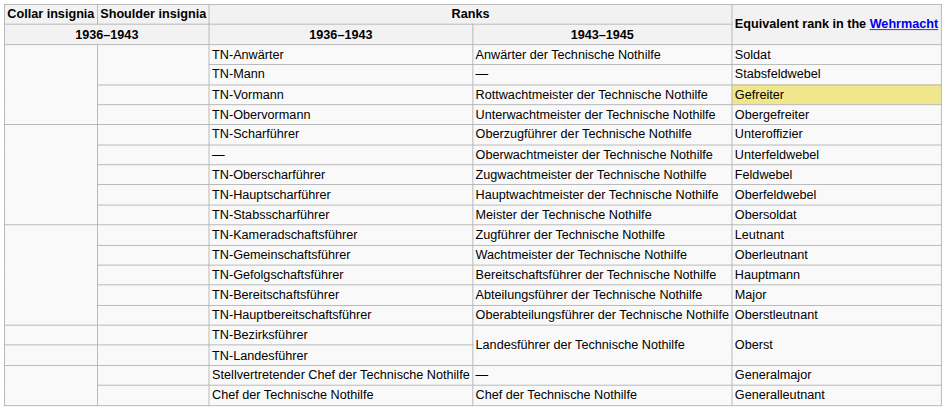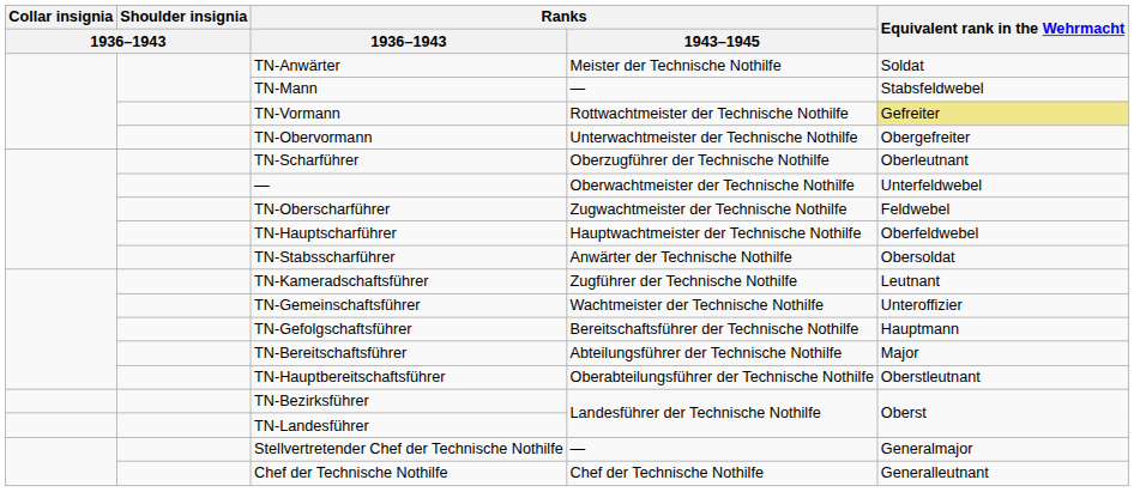 <table class="wikitable">
 <tr>
 <th>Collar insignia</th>
 <th>Shoulder insignia</th>
 <th colspan=2>Ranks</th>
 <th rowspan=2>Equivalent rank in the <a href='#'>Wehrmacht</a></th>
 </tr>
 <tr>
 <th colspan=2>1936–1943</th>
 <th>1936–1943</th>
 <th>1943–1945</th>
 </tr>
 <tr>
 <td rowspan=4></td>
 <td rowspan=2></td>
 <td>TN-Anwärter</td>
-<td>Anwärter der Technische Nothilfe</td>
+<td>Meister der Technische Nothilfe</td>
 <td>Soldat</td>
 </tr>
 <tr>
 <td>TN-Mann</td>
 <td>—</td>
 <td>Stabsfeldwebel</td>
 </tr>
 <tr>
 <td></td>
 <td>TN-Vormann</td>
 <td>Rottwachtmeister der Technische Nothilfe</td>
 <td style="background: khaki;">Gefreiter</td>
 </tr>
 <tr>
 <td></td>
 <td>TN-Obervormann</td>
 <td>Unterwachtmeister der Technische Nothilfe</td>
 <td>Obergefreiter</td>
 </tr>
 <tr>
 <td rowspan=5></td>
 <td></td>
 <td>TN-Scharführer</td>
 <td>Oberzugführer der Technische Nothilfe</td>
-<td>Unteroffizier</td>
+<td>Oberleutnant</td>
 </tr>
 <tr>
 <td></td>
 <td>—</td>
 <td>Oberwachtmeister der Technische Nothilfe</td>
 <td>Unterfeldwebel</td>
 </tr>
 <tr>
 <td></td>
 <td>TN-Oberscharführer</td>
 <td>Zugwachtmeister der Technische Nothilfe</td>
 <td>Feldwebel</td>
 </tr>
 <tr>
 <td></td>
 <td>TN-Hauptscharführer</td>
 <td>Hauptwachtmeister der Technische Nothilfe</td>
 <td>Oberfeldwebel</td>
 </tr>
 <tr>
 <td></td>
 <td>TN-Stabsscharführer</td>
-<td>Meister der Technische Nothilfe</td>
+<td>Anwärter der Technische Nothilfe</td>
 <td>Obersoldat</td>
 </tr>
 <tr>
 <td rowspan=5></td>
 <td></td>
 <td>TN-Kameradschaftsführer</td>
 <td>Zugführer der Technische Nothilfe</td>
 <td>Leutnant</td>
 </tr>
 <tr>
 <td></td>
 <td>TN-Gemeinschaftsführer</td>
 <td>Wachtmeister der Technische Nothilfe</td>
-<td>Oberleutnant</td>
+<td>Unteroffizier</td>
 </tr>
 <tr>
 <td></td>
 <td>TN-Gefolgschaftsführer</td>
 <td>Bereitschaftsführer der Technische Nothilfe</td>
 <td>Hauptmann</td>
 </tr>
 <tr>
 <td></td>
 <td>TN-Bereitschaftsführer</td>
 <td>Abteilungsführer der Technische Nothilfe</td>
 <td>Major</td>
 </tr>
 <tr>
 <td></td>
 <td>TN-Hauptbereitschaftsführer</td>
 <td>Oberabteilungsführer der Technische Nothilfe</td>
 <td>Oberstleutnant</td>
 </tr>
 <tr>
 <td></td>
 <td></td>
 <td>TN-Bezirksführer</td>
 <td rowspan=2>Landesführer der Technische Nothilfe</td>
 <td rowspan="2">Oberst</td>
 </tr>
 <tr>
 <td></td>
 <td></td>
 <td>TN-Landesführer</td>
 </tr>
 <tr>
 <td rowspan=2></td>
 <td></td>
 <td>Stellvertretender Chef der Technische Nothilfe</td>
 <td>—</td>
 <td>Generalmajor</td>
 </tr>
 <tr>
 <td></td>
 <td>Chef der Technische Nothilfe</td>
 <td>Chef der Technische Nothilfe</td>
 <td>Generalleutnant</td>
 </tr>
 </table>
